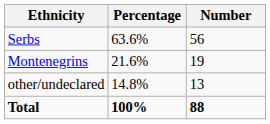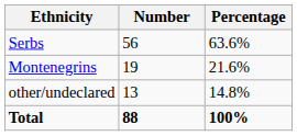 <table class="wikitable">
 <tr>
 <th width="100px">Ethnicity</th>
+<th width="80px">Number</th>
 <th width="80px">Percentage</th>
-<th width="80px">Number</th>
 </tr>
 <tr>
 <td><a href='#'>Serbs</a></td>
+<td>56</td>
 <td>63.6%</td>
-<td>56</td>
 </tr>
 <tr>
 <td><a href='#'>Montenegrins</a></td>
+<td>19</td>
 <td>21.6%</td>
-<td>19</td>
 </tr>
 <tr>
 <td>other/undeclared</td>
+<td>13</td>
 <td>14.8%</td>
-<td>13</td>
 </tr>
 <tr>
 <td><strong>Total</strong></td>
+<td><strong>88</strong></td>
 <td><strong>100%</strong></td>
-<td><strong>88</strong></td>
 </tr>
 </table>
